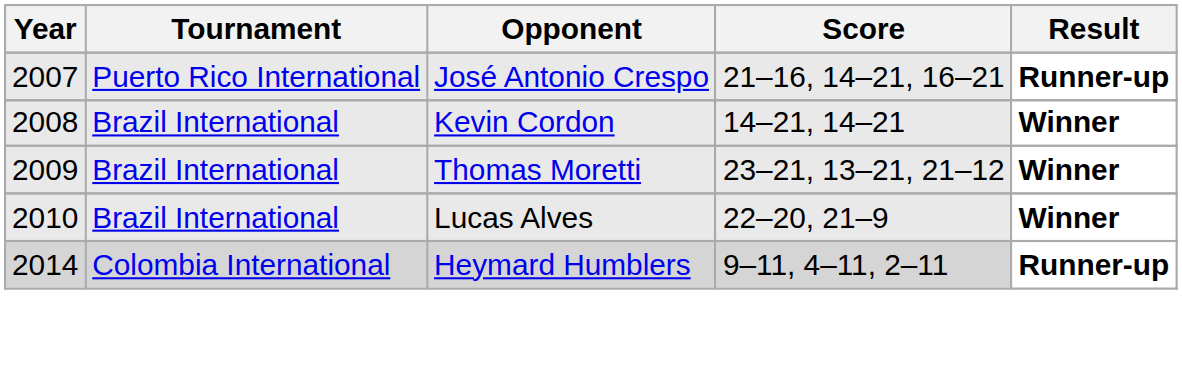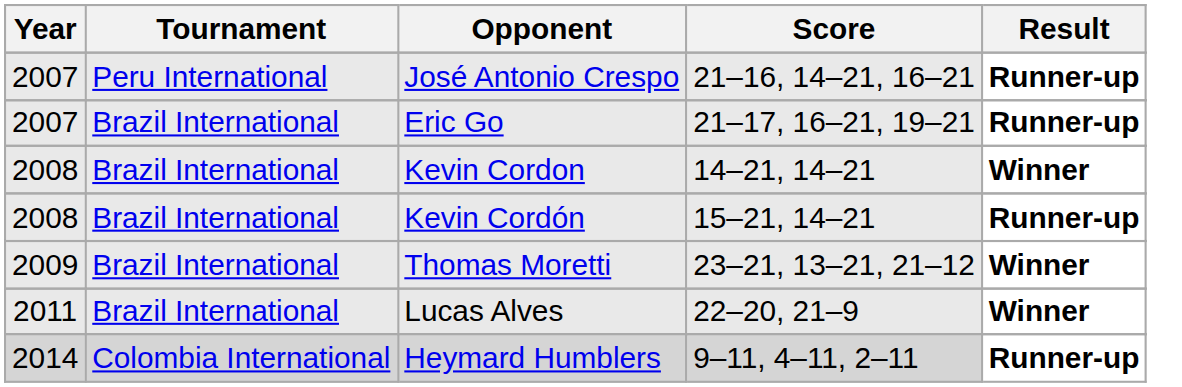 <table class="sortable wikitable" style="font-size: 90%;">
 <tr>
 <th>Year</th>
 <th>Tournament</th>
 <th>Opponent</th>
 <th>Score</th>
 <th>Result</th>
 </tr>
 <tr>
 </tr>
 <tr style="background:#E9E9E9">
 <td align="center">2007</td>
-<td align="left"><a href='#'>Puerto Rico International</a></td>
+<td align="left"><a href='#'>Peru International</a></td>
 <td align="left"> <a href='#'>José Antonio Crespo</a></td>
 <td align="left">21–16, 14–21, 16–21</td>
 <td style="text-align:left; background:white"> <strong>Runner-up</strong></td>
 </tr>
 <tr>
+</tr>
+<tr style="background:#E9E9E9">
+<td align="center">2007</td>
+<td align="left"><a href='#'>Brazil International</a></td>
+<td align="left"> <a href='#'>Eric Go</a></td>
+<td align="left">21–17, 16–21, 19–21</td>
+<td style="text-align:left; background:white"> <strong>Runner-up</strong></td>
 </tr>
 <tr>
 </tr>
 <tr style="background:#E9E9E9">
 <td align="center">2008</td>
 <td align="left"><a href='#'>Brazil International</a></td>
 <td align="left"> <a href='#'>Kevin Cordon</a></td>
 <td align="left">14–21, 14–21</td>
 <td style="text-align:left; background:white"> <strong>Winner</strong></td>
 </tr>
 <tr>
+</tr>
+<tr style="background:#E9E9E9">
+<td align="center">2008</td>
+<td align="left"><a href='#'>Brazil International</a></td>
+<td align="left"> <a href='#'>Kevin Cordón</a></td>
+<td align="left">15–21, 14–21</td>
+<td style="text-align:left; background:white"> <strong>Runner-up</strong></td>
 </tr>
 <tr>
 </tr>
 <tr style="background:#E9E9E9">
 <td align="center">2009</td>
 <td align="left"><a href='#'>Brazil International</a></td>
 <td align="left"> <a href='#'>Thomas Moretti</a></td>
 <td align="left">23–21, 13–21, 21–12</td>
 <td style="text-align:left; background:white"> <strong>Winner</strong></td>
 </tr>
 <tr>
 </tr>
 <tr style="background:#E9E9E9">
-<td align="center">2010</td>
+<td align="center">2011</td>
 <td align="left"><a href='#'>Brazil International</a></td>
 <td align="left"> Lucas Alves</td>
 <td align="left">22–20, 21–9</td>
 <td style="text-align:left; background:white"> <strong>Winner</strong></td>
 </tr>
 <tr>
 </tr>
 <tr style="background:#D5D5D5">
 <td align="center">2014</td>
 <td align="left"><a href='#'>Colombia International</a></td>
 <td align="left"> <a href='#'>Heymard Humblers</a></td>
 <td align="left">9–11, 4–11, 2–11</td>
 <td style="text-align:left; background:white"> <strong>Runner-up</strong></td>
 </tr>
 </table>
